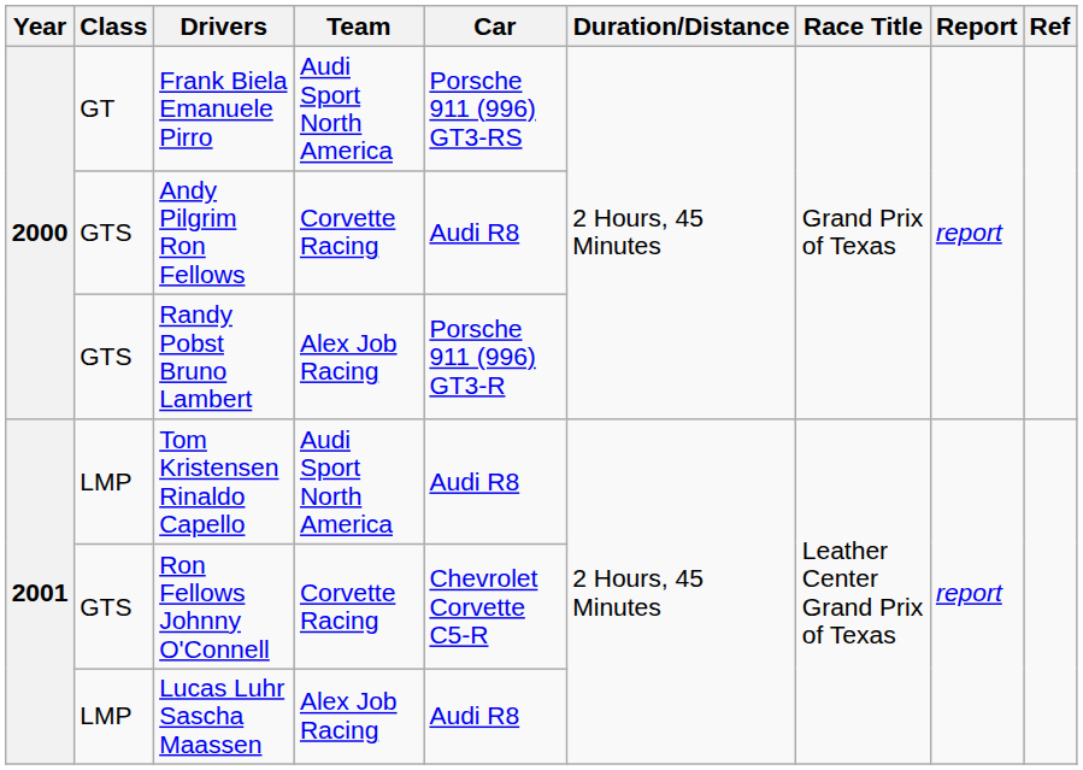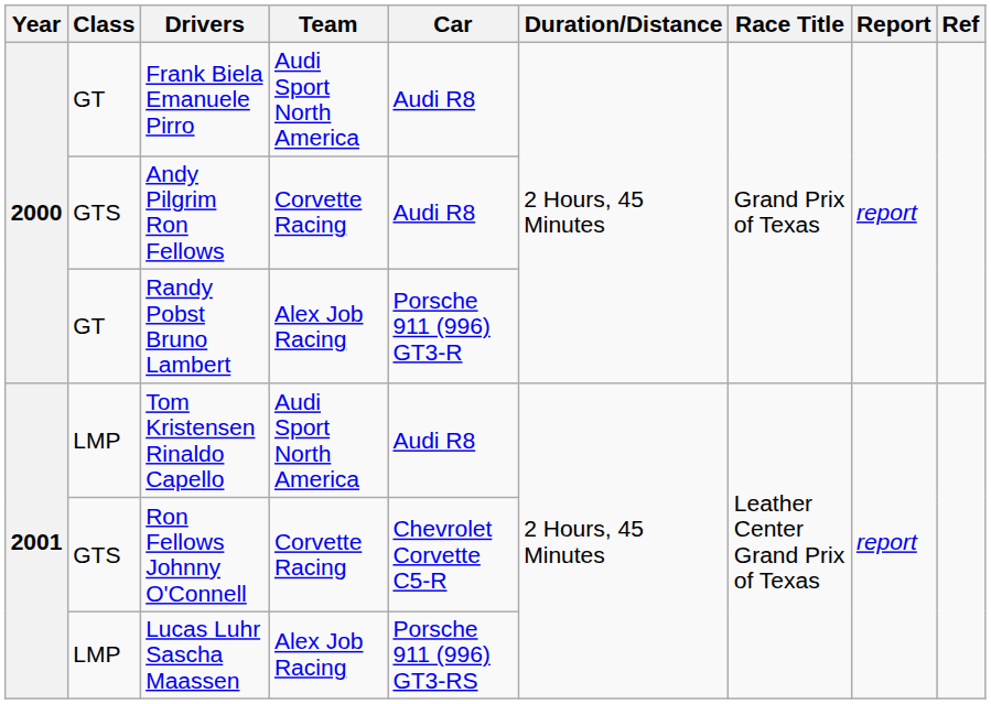 <table class="wikitable" style="font-size: 90%;">
 <tr>
 <th>Year</th>
 <th>Class</th>
 <th>Drivers</th>
 <th>Team</th>
 <th>Car</th>
 <th>Duration/Distance</th>
 <th>Race Title</th>
 <th>Report</th>
 <th>Ref</th>
 </tr>
 <tr>
 <th rowspan=3>2000</th>
 <td>GT</td>
 <td> <a href='#'>Frank Biela</a><br> <a href='#'>Emanuele Pirro</a></td>
 <td> <a href='#'>Audi Sport North America</a></td>
-<td><a href='#'>Porsche 911 (996) GT3-RS</a></td>
+<td><a href='#'>Audi R8</a></td>
 <td rowspan=3>2 Hours, 45 Minutes</td>
 <td rowspan=3>Grand Prix of Texas</td>
 <td rowspan=3><em><a href='#'>report</a></em></td>
 <td rowspan=3></td>
 </tr>
 <tr>
 <td>GTS</td>
 <td> <a href='#'>Andy Pilgrim</a><br> <a href='#'>Ron Fellows</a></td>
 <td> <a href='#'>Corvette Racing</a></td>
 <td><a href='#'>Audi R8</a></td>
 </tr>
 <tr>
-<td>GTS</td>
+<td>GT</td>
 <td> <a href='#'>Randy Pobst</a><br> <a href='#'>Bruno Lambert</a></td>
 <td> <a href='#'>Alex Job Racing</a></td>
 <td><a href='#'>Porsche 911 (996) GT3-R</a></td>
 </tr>
 <tr>
 <th rowspan=3>2001</th>
 <td>LMP</td>
 <td> <a href='#'>Tom Kristensen</a><br> <a href='#'>Rinaldo Capello</a></td>
 <td> <a href='#'>Audi Sport North America</a></td>
 <td><a href='#'>Audi R8</a></td>
 <td rowspan=3>2 Hours, 45 Minutes</td>
 <td rowspan=3>Leather Center Grand Prix of Texas</td>
 <td rowspan=3><em><a href='#'>report</a></em></td>
 <td rowspan=3></td>
 </tr>
 <tr>
 <td>GTS</td>
 <td> <a href='#'>Ron Fellows</a><br> <a href='#'>Johnny O'Connell</a></td>
 <td> <a href='#'>Corvette Racing</a></td>
 <td><a href='#'>Chevrolet Corvette C5-R</a></td>
 </tr>
 <tr>
 <td>LMP</td>
 <td> <a href='#'>Lucas Luhr</a><br> <a href='#'>Sascha Maassen</a></td>
 <td> <a href='#'>Alex Job Racing</a></td>
-<td><a href='#'>Audi R8</a></td>
+<td><a href='#'>Porsche 911 (996) GT3-RS</a></td>
 </tr>
 </table>
